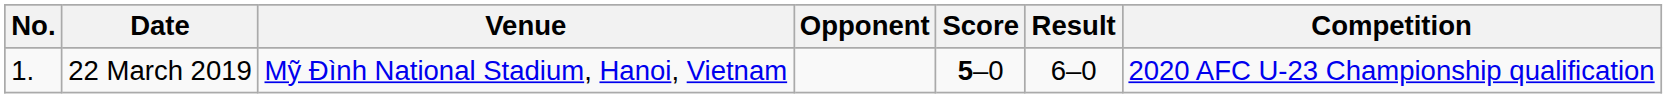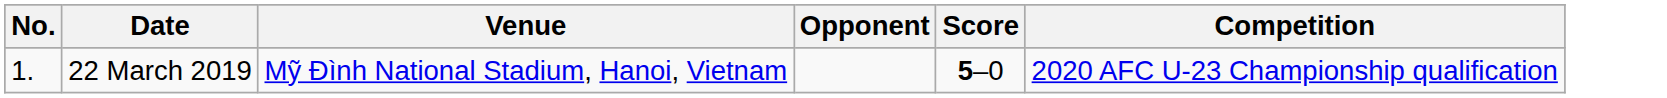 <table class="wikitable">
 <tr>
 <th>No.</th>
 <th>Date</th>
 <th>Venue</th>
 <th>Opponent</th>
 <th>Score</th>
-<th>Result</th>
 <th>Competition</th>
 </tr>
 <tr>
 <td>1.</td>
 <td>22 March 2019</td>
 <td><a href='#'>Mỹ Đình National Stadium</a>, <a href='#'>Hanoi</a>, <a href='#'>Vietnam</a></td>
 <td></td>
 <td align=center><strong>5</strong>–0</td>
-<td align=center>6–0</td>
 <td><a href='#'>2020 AFC U-23 Championship qualification</a></td>
 </tr>
 </table>
